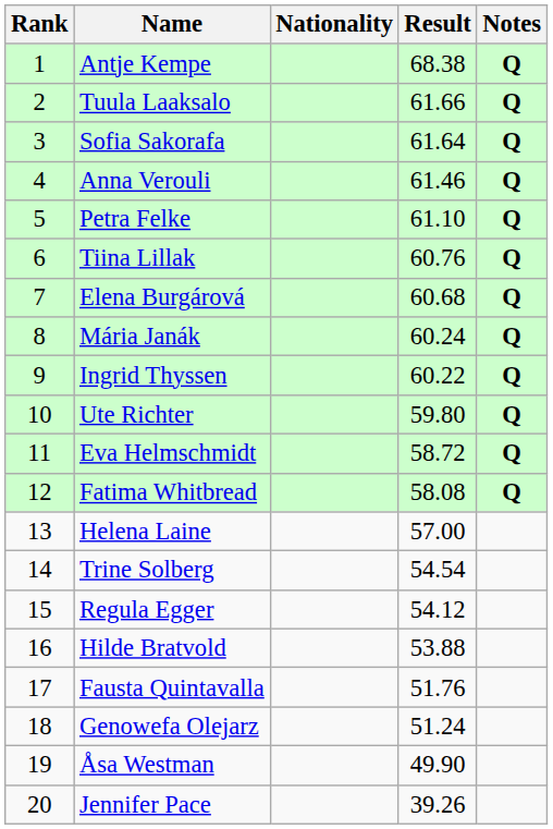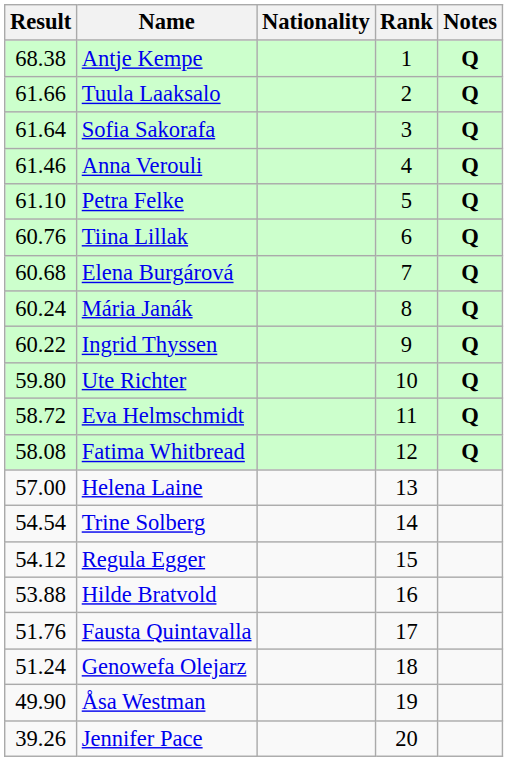 <table class="wikitable sortable" style="text-align:center">
 <tr>
-<th>Rank</th>
+<th>Result</th>
 <th>Name</th>
 <th>Nationality</th>
-<th>Result</th>
+<th>Rank</th>
 <th>Notes</th>
 </tr>
 <tr bgcolor=ccffcc>
-<td>1</td>
+<td>68.38</td>
 <td align=left><a href='#'>Antje Kempe</a></td>
 <td align=left></td>
-<td>68.38</td>
+<td>1</td>
 <td><strong>Q</strong></td>
 </tr>
 <tr bgcolor=ccffcc>
-<td>2</td>
+<td>61.66</td>
 <td align=left><a href='#'>Tuula Laaksalo</a></td>
 <td align=left></td>
-<td>61.66</td>
+<td>2</td>
 <td><strong>Q</strong></td>
 </tr>
 <tr bgcolor=ccffcc>
-<td>3</td>
+<td>61.64</td>
 <td align=left><a href='#'>Sofia Sakorafa</a></td>
 <td align=left></td>
-<td>61.64</td>
+<td>3</td>
 <td><strong>Q</strong></td>
 </tr>
 <tr bgcolor=ccffcc>
-<td>4</td>
+<td>61.46</td>
 <td align=left><a href='#'>Anna Verouli</a></td>
 <td align=left></td>
-<td>61.46</td>
+<td>4</td>
 <td><strong>Q</strong></td>
 </tr>
 <tr bgcolor=ccffcc>
-<td>5</td>
+<td>61.10</td>
 <td align=left><a href='#'>Petra Felke</a></td>
 <td align=left></td>
-<td>61.10</td>
+<td>5</td>
 <td><strong>Q</strong></td>
 </tr>
 <tr bgcolor=ccffcc>
-<td>6</td>
+<td>60.76</td>
 <td align=left><a href='#'>Tiina Lillak</a></td>
 <td align=left></td>
-<td>60.76</td>
+<td>6</td>
 <td><strong>Q</strong></td>
 </tr>
 <tr bgcolor=ccffcc>
-<td>7</td>
+<td>60.68</td>
 <td align=left><a href='#'>Elena Burgárová</a></td>
 <td align=left></td>
-<td>60.68</td>
+<td>7</td>
 <td><strong>Q</strong></td>
 </tr>
 <tr bgcolor=ccffcc>
-<td>8</td>
+<td>60.24</td>
 <td align=left><a href='#'>Mária Janák</a></td>
 <td align=left></td>
-<td>60.24</td>
+<td>8</td>
 <td><strong>Q</strong></td>
 </tr>
 <tr bgcolor=ccffcc>
-<td>9</td>
+<td>60.22</td>
 <td align=left><a href='#'>Ingrid Thyssen</a></td>
 <td align=left></td>
-<td>60.22</td>
+<td>9</td>
 <td><strong>Q</strong></td>
 </tr>
 <tr bgcolor=ccffcc>
-<td>10</td>
+<td>59.80</td>
 <td align=left><a href='#'>Ute Richter</a></td>
 <td align=left></td>
-<td>59.80</td>
+<td>10</td>
 <td><strong>Q</strong></td>
 </tr>
 <tr bgcolor=ccffcc>
-<td>11</td>
+<td>58.72</td>
 <td align=left><a href='#'>Eva Helmschmidt</a></td>
 <td align=left></td>
-<td>58.72</td>
+<td>11</td>
 <td><strong>Q</strong></td>
 </tr>
 <tr bgcolor=ccffcc>
-<td>12</td>
+<td>58.08</td>
 <td align=left><a href='#'>Fatima Whitbread</a></td>
 <td align=left></td>
-<td>58.08</td>
+<td>12</td>
 <td><strong>Q</strong></td>
 </tr>
 <tr>
-<td>13</td>
+<td>57.00</td>
 <td align=left><a href='#'>Helena Laine</a></td>
 <td align=left></td>
-<td>57.00</td>
+<td>13</td>
 <td></td>
 </tr>
 <tr>
-<td>14</td>
+<td>54.54</td>
 <td align=left><a href='#'>Trine Solberg</a></td>
 <td align=left></td>
-<td>54.54</td>
+<td>14</td>
 <td></td>
 </tr>
 <tr>
-<td>15</td>
+<td>54.12</td>
 <td align=left><a href='#'>Regula Egger</a></td>
 <td align=left></td>
-<td>54.12</td>
+<td>15</td>
 <td></td>
 </tr>
 <tr>
-<td>16</td>
+<td>53.88</td>
 <td align=left><a href='#'>Hilde Bratvold</a></td>
 <td align=left></td>
-<td>53.88</td>
+<td>16</td>
 <td></td>
 </tr>
 <tr>
-<td>17</td>
+<td>51.76</td>
 <td align=left><a href='#'>Fausta Quintavalla</a></td>
 <td align=left></td>
-<td>51.76</td>
+<td>17</td>
 <td></td>
 </tr>
 <tr>
-<td>18</td>
+<td>51.24</td>
 <td align=left><a href='#'>Genowefa Olejarz</a></td>
 <td align=left></td>
-<td>51.24</td>
+<td>18</td>
 <td></td>
 </tr>
 <tr>
-<td>19</td>
+<td>49.90</td>
 <td align=left><a href='#'>Åsa Westman</a></td>
 <td align=left></td>
-<td>49.90</td>
+<td>19</td>
 <td></td>
 </tr>
 <tr>
-<td>20</td>
+<td>39.26</td>
 <td align=left><a href='#'>Jennifer Pace</a></td>
 <td align=left></td>
-<td>39.26</td>
+<td>20</td>
 <td></td>
 </tr>
 </table>
